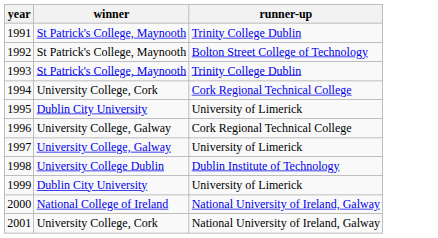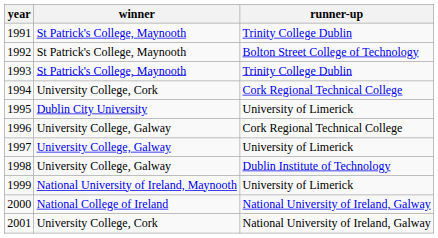 <table class="wikitable">
 <tr>
 <th>year</th>
 <th>winner</th>
 <th>runner-up</th>
 </tr>
 <tr>
 <td>1991</td>
 <td><a href='#'>St Patrick's College, Maynooth</a></td>
 <td><a href='#'>Trinity College Dublin</a></td>
 </tr>
 <tr>
 <td>1992</td>
 <td>St Patrick's College, Maynooth</td>
 <td><a href='#'>Bolton Street College of Technology</a></td>
 </tr>
 <tr>
 <td>1993</td>
 <td><a href='#'>St Patrick's College, Maynooth</a></td>
 <td><a href='#'>Trinity College Dublin</a></td>
 </tr>
 <tr>
 <td>1994</td>
 <td>University College, Cork</td>
 <td><a href='#'>Cork Regional Technical College</a></td>
 </tr>
 <tr>
 <td>1995</td>
 <td><a href='#'>Dublin City University</a></td>
 <td>University of Limerick</td>
 </tr>
 <tr>
 <td>1996</td>
 <td>University College, Galway</td>
 <td>Cork Regional Technical College</td>
 </tr>
 <tr>
 <td>1997</td>
 <td><a href='#'>University College, Galway</a></td>
 <td>University of Limerick</td>
 </tr>
 <tr>
 <td>1998</td>
-<td><a href='#'>University College Dublin</a></td>
+<td>University College, Galway</td>
 <td><a href='#'>Dublin Institute of Technology</a></td>
 </tr>
 <tr>
 <td>1999</td>
-<td><a href='#'>Dublin City University</a></td>
+<td><a href='#'>National University of Ireland, Maynooth</a></td>
 <td>University of Limerick</td>
 </tr>
 <tr>
 <td>2000</td>
 <td><a href='#'>National College of Ireland</a></td>
 <td><a href='#'>National University of Ireland, Galway</a></td>
 </tr>
 <tr>
 <td>2001</td>
 <td>University College, Cork</td>
 <td>National University of Ireland, Galway</td>
 </tr>
 </table>
